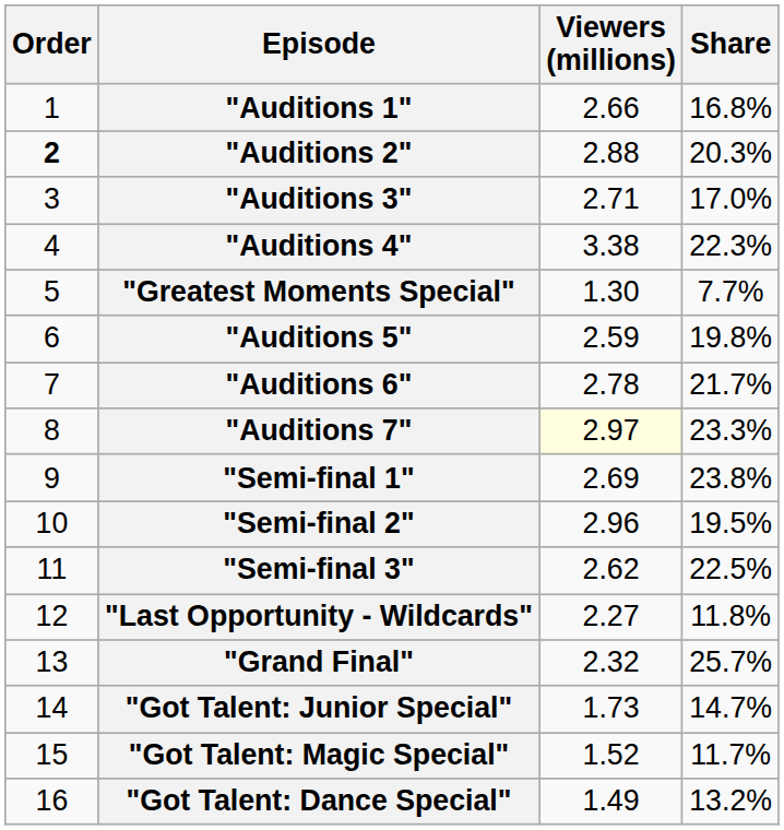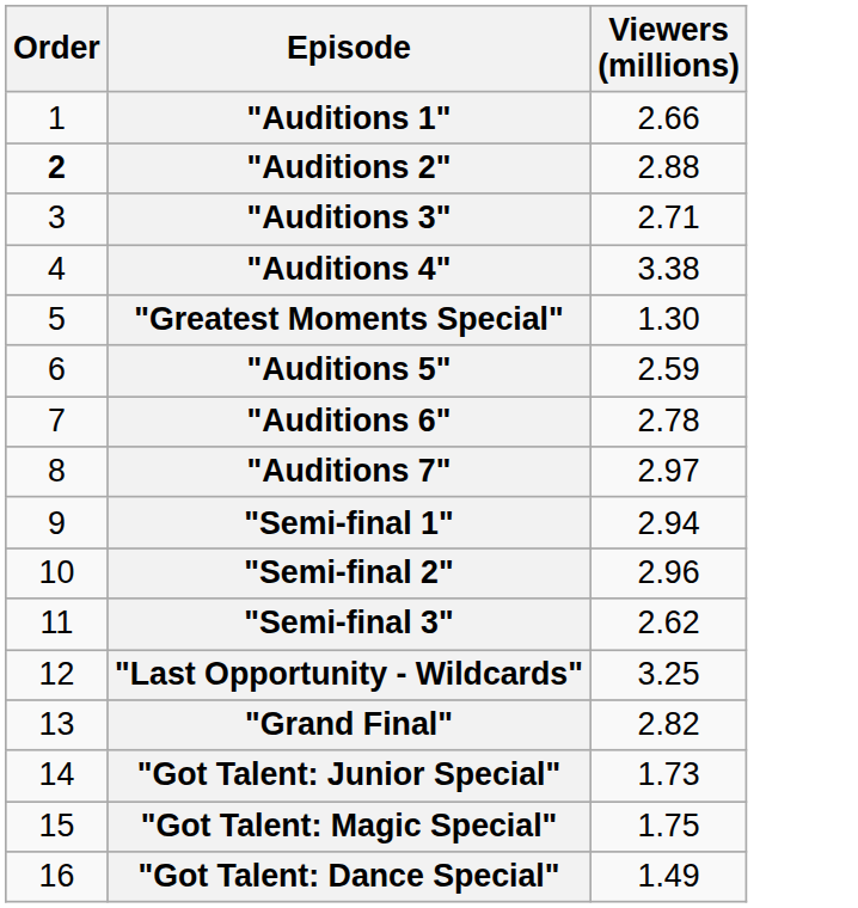 <table class="wikitable plainrowheaders sortable" style="text-align:center;">
 <tr>
 <th scope="col">Order</th>
 <th scope="col">Episode</th>
 <th scope="col">Viewers<br>(millions)</th>
-<th scope="col">Share</th>
 </tr>
 <tr>
 <td>1</td>
 <th scope="row" align=left>"Auditions 1"</th>
 <td>2.66</td>
-<td>16.8%</td>
 </tr>
 <tr>
 <td><strong>2</strong></td>
 <th scope="row" align=left>"Auditions 2"</th>
 <td>2.88</td>
-<td>20.3%</td>
 </tr>
 <tr>
 <td>3</td>
 <th scope="row" align=left>"Auditions 3"</th>
 <td>2.71</td>
-<td>17.0%</td>
 </tr>
 <tr>
 <td>4</td>
 <th scope="row" align=left>"Auditions 4"</th>
 <td>3.38</td>
-<td>22.3%</td>
 </tr>
 <tr>
 <td>5</td>
 <th scope="row" align=left>"Greatest Moments Special"</th>
 <td>1.30</td>
-<td>7.7%</td>
 </tr>
 <tr>
 <td>6</td>
 <th scope="row" align=left>"Auditions 5"</th>
 <td>2.59</td>
-<td>19.8%</td>
 </tr>
 <tr>
 <td>7</td>
 <th scope="row" align=left>"Auditions 6"</th>
 <td>2.78</td>
-<td>21.7%</td>
 </tr>
 <tr>
 <td>8</td>
 <th scope="row" align=left>"Auditions 7"</th>
-<td style="background: lightyellow;">2.97</td>
-<td>23.3%</td>
+<td>2.97</td>
 </tr>
 <tr>
 <td>9</td>
 <th scope="row" align=left>"Semi-final 1"</th>
-<td>2.69</td>
-<td>23.8%</td>
+<td>2.94</td>
 </tr>
 <tr>
 <td>10</td>
 <th scope="row" align=left>"Semi-final 2"</th>
 <td>2.96</td>
-<td>19.5%</td>
 </tr>
 <tr>
 <td>11</td>
 <th scope="row" align=left>"Semi-final 3"</th>
 <td>2.62</td>
-<td>22.5%</td>
 </tr>
 <tr>
 <td>12</td>
 <th scope="row" align=left>"Last Opportunity - Wildcards"</th>
-<td>2.27</td>
-<td>11.8%</td>
+<td>3.25</td>
 </tr>
 <tr>
 <td>13</td>
 <th scope="row" align=left>"Grand Final"</th>
-<td>2.32</td>
-<td>25.7%</td>
+<td>2.82</td>
 </tr>
 <tr>
 <td>14</td>
 <th scope="row" align=left>"Got Talent: Junior Special"</th>
 <td>1.73</td>
-<td>14.7%</td>
 </tr>
 <tr>
 <td>15</td>
 <th scope="row" align=left>"Got Talent: Magic Special"</th>
-<td>1.52</td>
-<td>11.7%</td>
+<td>1.75</td>
 </tr>
 <tr>
 <td>16</td>
 <th scope="row" align=left>"Got Talent: Dance Special"</th>
 <td>1.49</td>
-<td>13.2%</td>
 </tr>
 </table>
